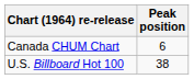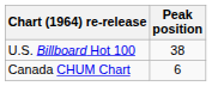 <table class="wikitable sortable">
 <tr>
 <th>Chart (1964) re-release</th>
 <th>Peak<br>position</th>
 </tr>
 <tr>
+<td>U.S. <a href='#'><em>Billboard</em> Hot 100</a></td>
+<td align="center">38</td>
+</tr>
+<tr>
 <td>Canada <a href='#'>CHUM Chart</a></td>
 <td align="center">6</td>
 </tr>
-<tr>
-<td>U.S. <a href='#'><em>Billboard</em> Hot 100</a></td>
-<td align="center">38</td>
-</tr>
 </table>
